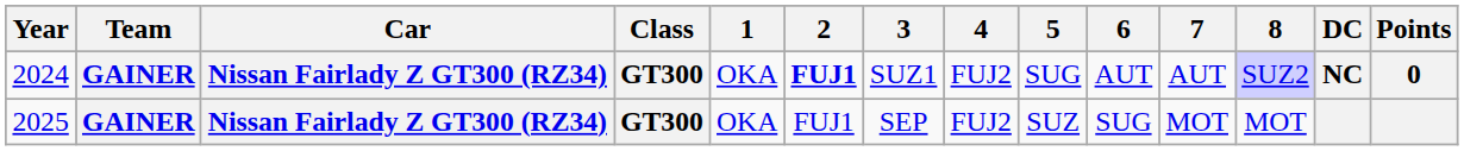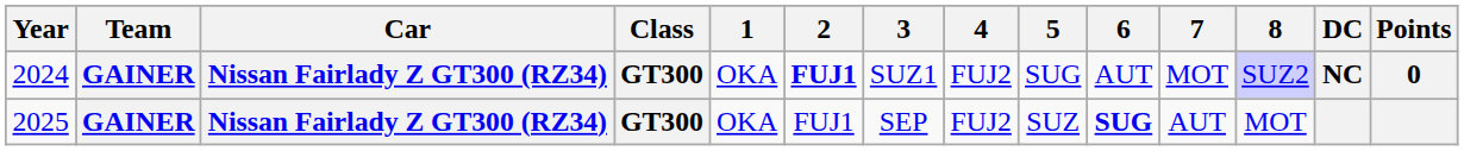 <table class="wikitable" style="text-align:center; font-size:85%">
 <tr>
 <th>Year</th>
 <th>Team</th>
 <th>Car</th>
 <th>Class</th>
 <th>1</th>
 <th>2</th>
 <th>3</th>
 <th>4</th>
 <th>5</th>
 <th>6</th>
 <th>7</th>
 <th>8</th>
 <th>DC</th>
 <th>Points</th>
 </tr>
 <tr>
 <td><a href='#'>2024</a></td>
 <th nowrap><a href='#'>GAINER</a></th>
 <th nowrap><a href='#'>Nissan Fairlady Z GT300 (RZ34)</a></th>
 <th>GT300</th>
 <td style="background:#;"><a href='#'>OKA</a><br></td>
 <td style="background:#;"><strong><a href='#'>FUJ1</a><br></strong></td>
 <td style="background:#;"><a href='#'>SUZ1</a><br></td>
 <td style="background:#;"><a href='#'>FUJ2</a><br></td>
 <td style="background:#;"><a href='#'>SUG</a><br></td>
 <td style="background:#;"><a href='#'>AUT</a><br></td>
-<td style="background:#;"><a href='#'>AUT</a><br></td>
+<td style="background:#;"><a href='#'>MOT</a><br></td>
 <td style="background:#cfcfff;"><a href='#'>SUZ2</a><br></td>
 <th>NC</th>
 <th>0</th>
 </tr>
 <tr>
 <td><a href='#'>2025</a></td>
 <th nowrap><a href='#'>GAINER</a></th>
 <th nowrap><a href='#'>Nissan Fairlady Z GT300 (RZ34)</a></th>
 <th>GT300</th>
 <td style="background:#;"><a href='#'>OKA</a><br></td>
 <td style="background:#;"><a href='#'>FUJ1</a><br></td>
 <td style="background:#;"><a href='#'>SEP</a><br></td>
 <td style="background:#;"><a href='#'>FUJ2</a><br></td>
 <td style="background:#;"><a href='#'>SUZ</a><br></td>
-<td style="background:#;"><a href='#'>SUG</a><br></td>
-<td style="background:#;"><a href='#'>MOT</a><br></td>
+<td style="background:#;"><strong><a href='#'>SUG</a><br></strong></td>
+<td style="background:#;"><a href='#'>AUT</a><br></td>
 <td style="background:#;"><a href='#'>MOT</a><br></td>
 <th></th>
 <th></th>
 </tr>
 </table>
